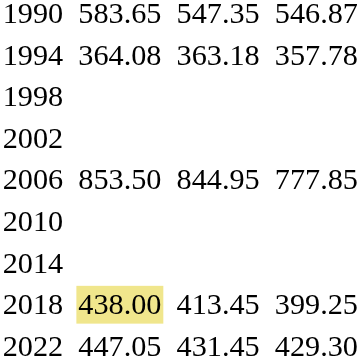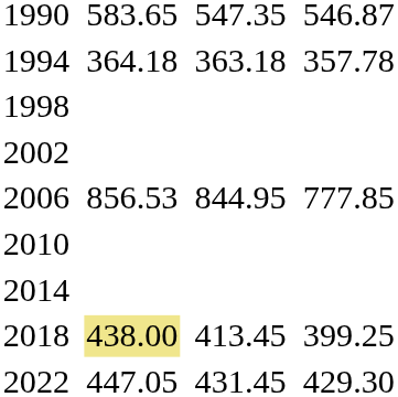 <table>
 <tr>
 <td>1990</td>
 <td></td>
 <td>583.65</td>
 <td></td>
 <td>547.35</td>
 <td></td>
 <td>546.87</td>
 </tr>
 <tr>
 <td>1994</td>
 <td></td>
-<td>364.08</td>
+<td>364.18</td>
 <td></td>
 <td>363.18</td>
 <td></td>
 <td>357.78</td>
 </tr>
 <tr>
 <td>1998</td>
 <td></td>
 <td></td>
 <td></td>
 <td></td>
 <td></td>
 <td></td>
 </tr>
 <tr>
 <td>2002</td>
 <td></td>
 <td></td>
 <td></td>
 <td></td>
 <td></td>
 <td></td>
 </tr>
 <tr>
 <td>2006</td>
 <td></td>
-<td>853.50</td>
+<td>856.53</td>
 <td></td>
 <td>844.95</td>
 <td></td>
 <td>777.85</td>
 </tr>
 <tr>
 <td>2010<br></td>
 <td></td>
 <td></td>
 <td></td>
 <td></td>
 <td></td>
 <td></td>
 </tr>
 <tr>
 <td>2014<br></td>
 <td></td>
 <td></td>
 <td></td>
 <td></td>
 <td></td>
 <td></td>
 </tr>
 <tr>
 <td>2018<br></td>
 <td></td>
 <td style="background: khaki;">438.00</td>
 <td></td>
 <td>413.45</td>
 <td></td>
 <td>399.25</td>
 </tr>
 <tr>
 <td>2022<br></td>
 <td></td>
 <td>447.05</td>
 <td></td>
 <td>431.45</td>
 <td></td>
 <td>429.30</td>
 </tr>
 </table>
